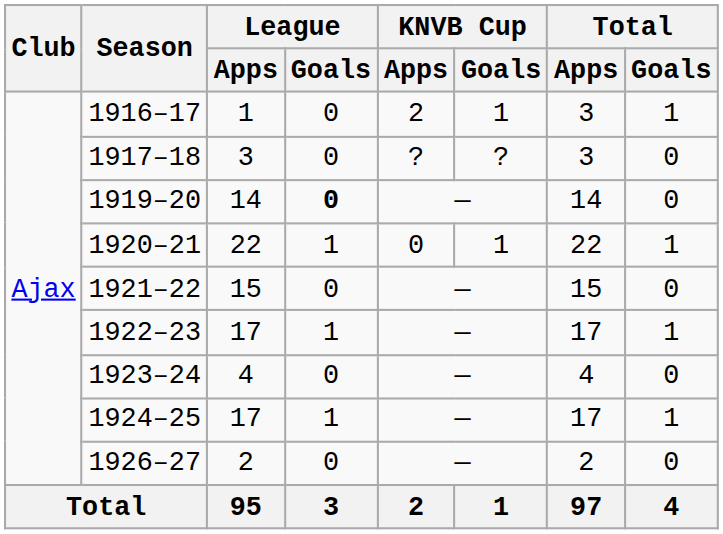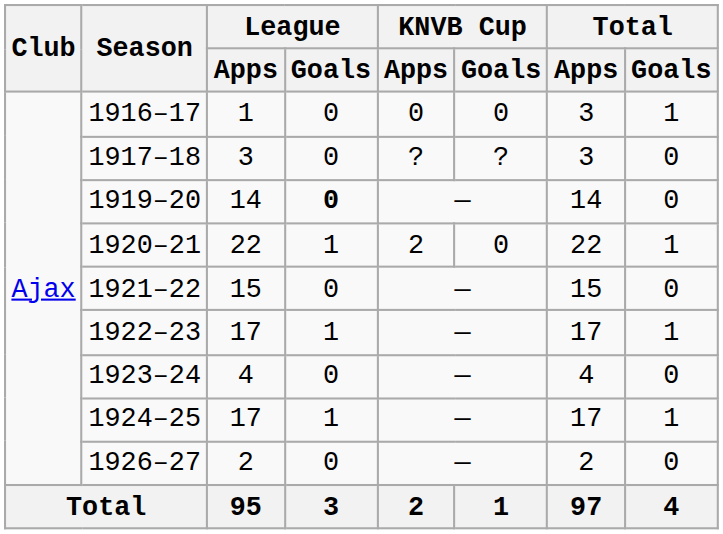 <table class="wikitable" style="text-align:center">
 <tr>
 <th rowspan="2">Club</th>
 <th rowspan="2">Season</th>
 <th colspan="2">League</th>
 <th colspan="2">KNVB Cup</th>
 <th colspan="2">Total</th>
 </tr>
 <tr>
 <th>Apps</th>
 <th>Goals</th>
 <th>Apps</th>
 <th>Goals</th>
 <th>Apps</th>
 <th>Goals</th>
 </tr>
 <tr>
 <td rowspan="9"><a href='#'>Ajax</a></td>
 <td>1916–17</td>
 <td>1</td>
 <td>0</td>
-<td>2</td>
-<td>1</td>
+<td>0</td>
+<td>0</td>
 <td>3</td>
 <td>1</td>
 </tr>
 <tr>
 <td>1917–18</td>
 <td>3</td>
 <td>0</td>
 <td>?</td>
 <td>?</td>
 <td>3</td>
 <td>0</td>
 </tr>
 <tr>
 <td>1919–20</td>
 <td>14</td>
 <td><strong>0</strong></td>
 <td colspan="2">—</td>
 <td>14</td>
 <td>0</td>
 </tr>
 <tr>
 <td>1920–21</td>
 <td>22</td>
 <td>1</td>
+<td>2</td>
 <td>0</td>
-<td>1</td>
 <td>22</td>
 <td>1</td>
 </tr>
 <tr>
 <td>1921–22</td>
 <td>15</td>
 <td>0</td>
 <td colspan="2">—</td>
 <td>15</td>
 <td>0</td>
 </tr>
 <tr>
 <td>1922–23</td>
 <td>17</td>
 <td>1</td>
 <td colspan="2">—</td>
 <td>17</td>
 <td>1</td>
 </tr>
 <tr>
 <td>1923–24</td>
 <td>4</td>
 <td>0</td>
 <td colspan="2">—</td>
 <td>4</td>
 <td>0</td>
 </tr>
 <tr>
 <td>1924–25</td>
 <td>17</td>
 <td>1</td>
 <td colspan="2">—</td>
 <td>17</td>
 <td>1</td>
 </tr>
 <tr>
 <td>1926–27</td>
 <td>2</td>
 <td>0</td>
 <td colspan="2">—</td>
 <td>2</td>
 <td>0</td>
 </tr>
 <tr>
 <th colspan="2">Total</th>
 <th>95</th>
 <th>3</th>
 <th>2</th>
 <th>1</th>
 <th>97</th>
 <th>4</th>
 </tr>
 </table>
